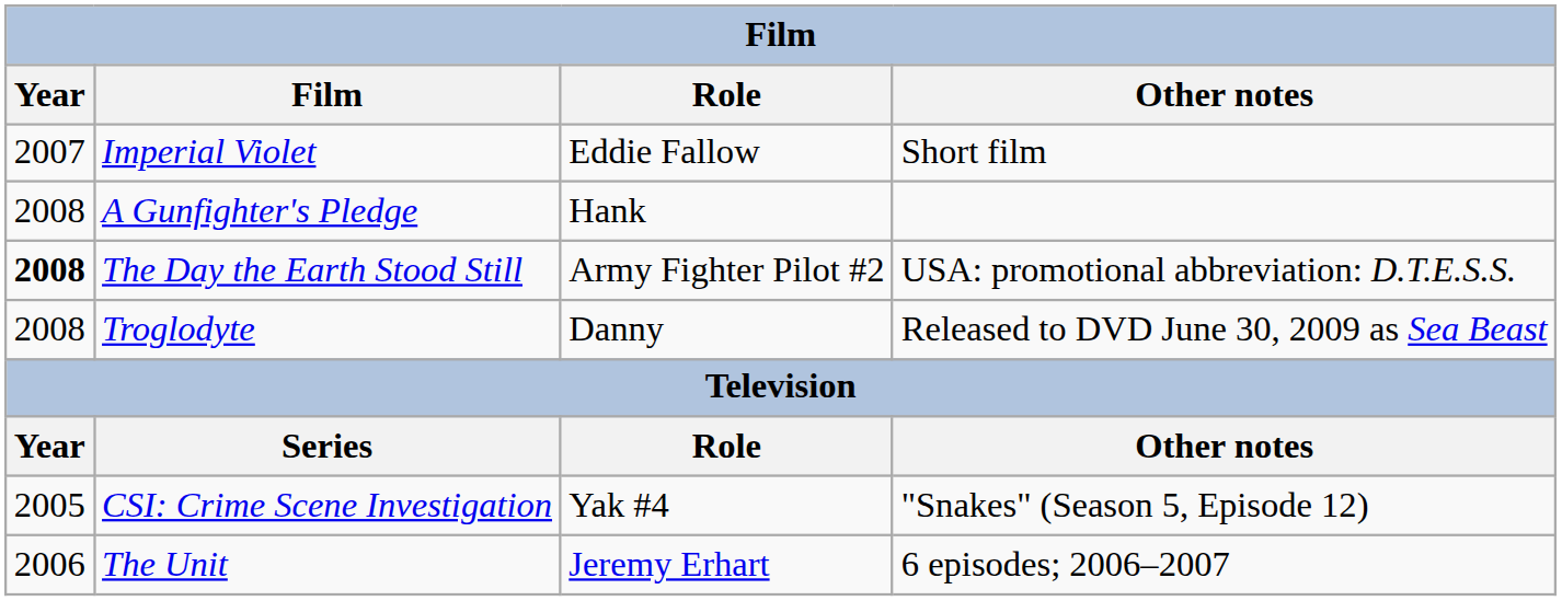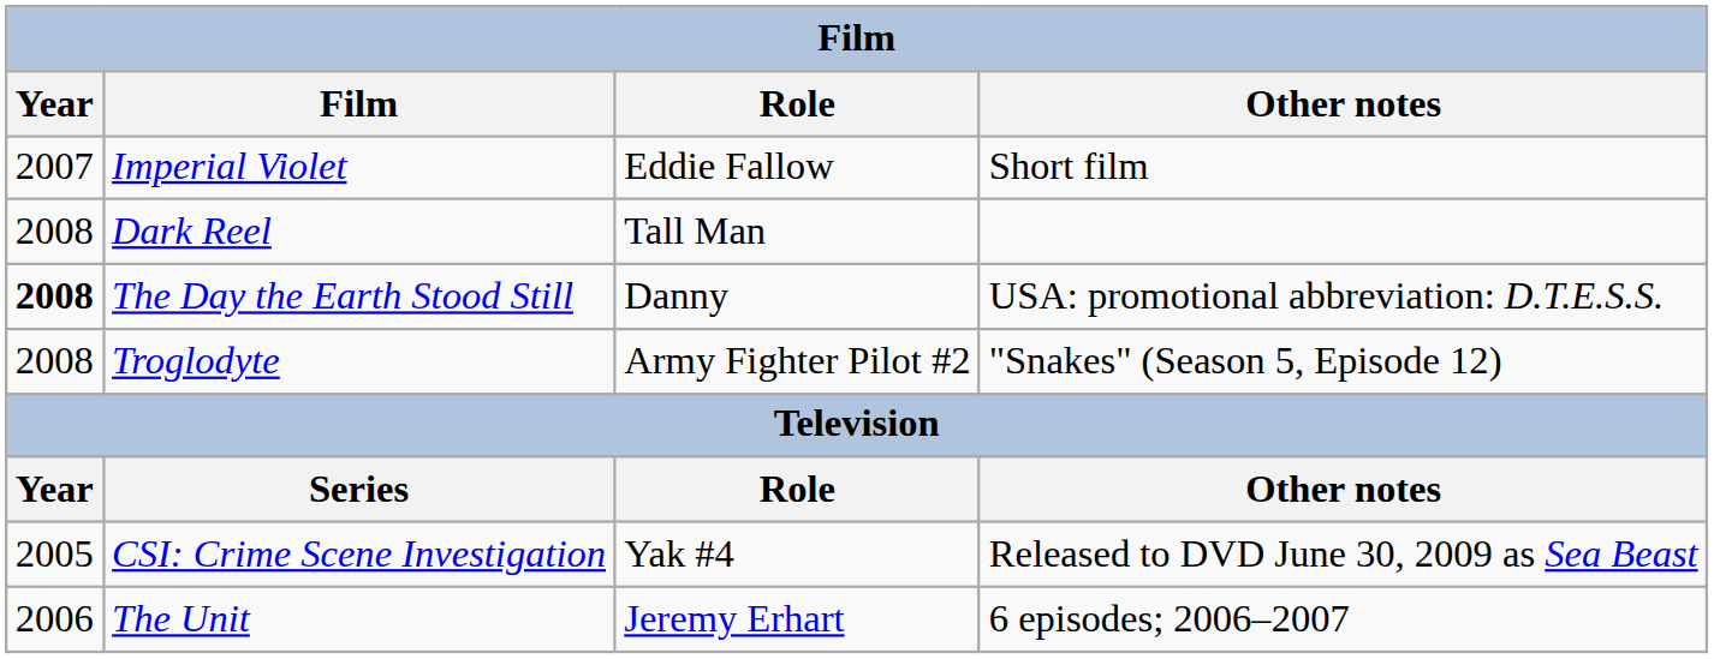 <table class="wikitable" style="font-size: 90%;">
 <tr>
 <th colspan="4" style="background: LightSteelBlue;">Film</th>
 </tr>
 <tr>
 <th>Year</th>
 <th>Film</th>
 <th>Role</th>
 <th>Other notes</th>
 </tr>
 <tr>
 <td>2007</td>
 <td><em><a href='#'>Imperial Violet</a></em></td>
 <td>Eddie Fallow</td>
 <td>Short film</td>
 </tr>
 <tr>
 <td>2008</td>
-<td><em><a href='#'>A Gunfighter's Pledge</a></em></td>
-<td>Hank</td>
+<td><em><a href='#'>Dark Reel</a></em></td>
+<td>Tall Man</td>
 <td></td>
 </tr>
 <tr>
 <td><strong>2008</strong></td>
 <td><em><a href='#'>The Day the Earth Stood Still</a></em></td>
-<td>Army Fighter Pilot #2</td>
+<td>Danny</td>
 <td>USA: promotional abbreviation: <em>D.T.E.S.S.</em></td>
 </tr>
 <tr>
 <td>2008</td>
 <td><em><a href='#'>Troglodyte</a></em></td>
-<td>Danny</td>
-<td>Released to DVD June 30, 2009 as <em><a href='#'>Sea Beast</a></em></td>
+<td>Army Fighter Pilot #2</td>
+<td>"Snakes" (Season 5, Episode 12)</td>
 </tr>
 <tr>
 <th colspan="4" style="background: LightSteelBlue;">Television</th>
 </tr>
 <tr>
 <th>Year</th>
 <th>Series</th>
 <th>Role</th>
 <th>Other notes</th>
 </tr>
 <tr>
 <td>2005</td>
 <td><em><a href='#'>CSI: Crime Scene Investigation</a></em></td>
 <td>Yak #4</td>
-<td>"Snakes" (Season 5, Episode 12)</td>
+<td>Released to DVD June 30, 2009 as <em><a href='#'>Sea Beast</a></em></td>
 </tr>
 <tr>
 <td>2006</td>
 <td><em><a href='#'>The Unit</a></em></td>
 <td><a href='#'>Jeremy Erhart</a></td>
 <td>6 episodes; 2006–2007</td>
 </tr>
 </table>
